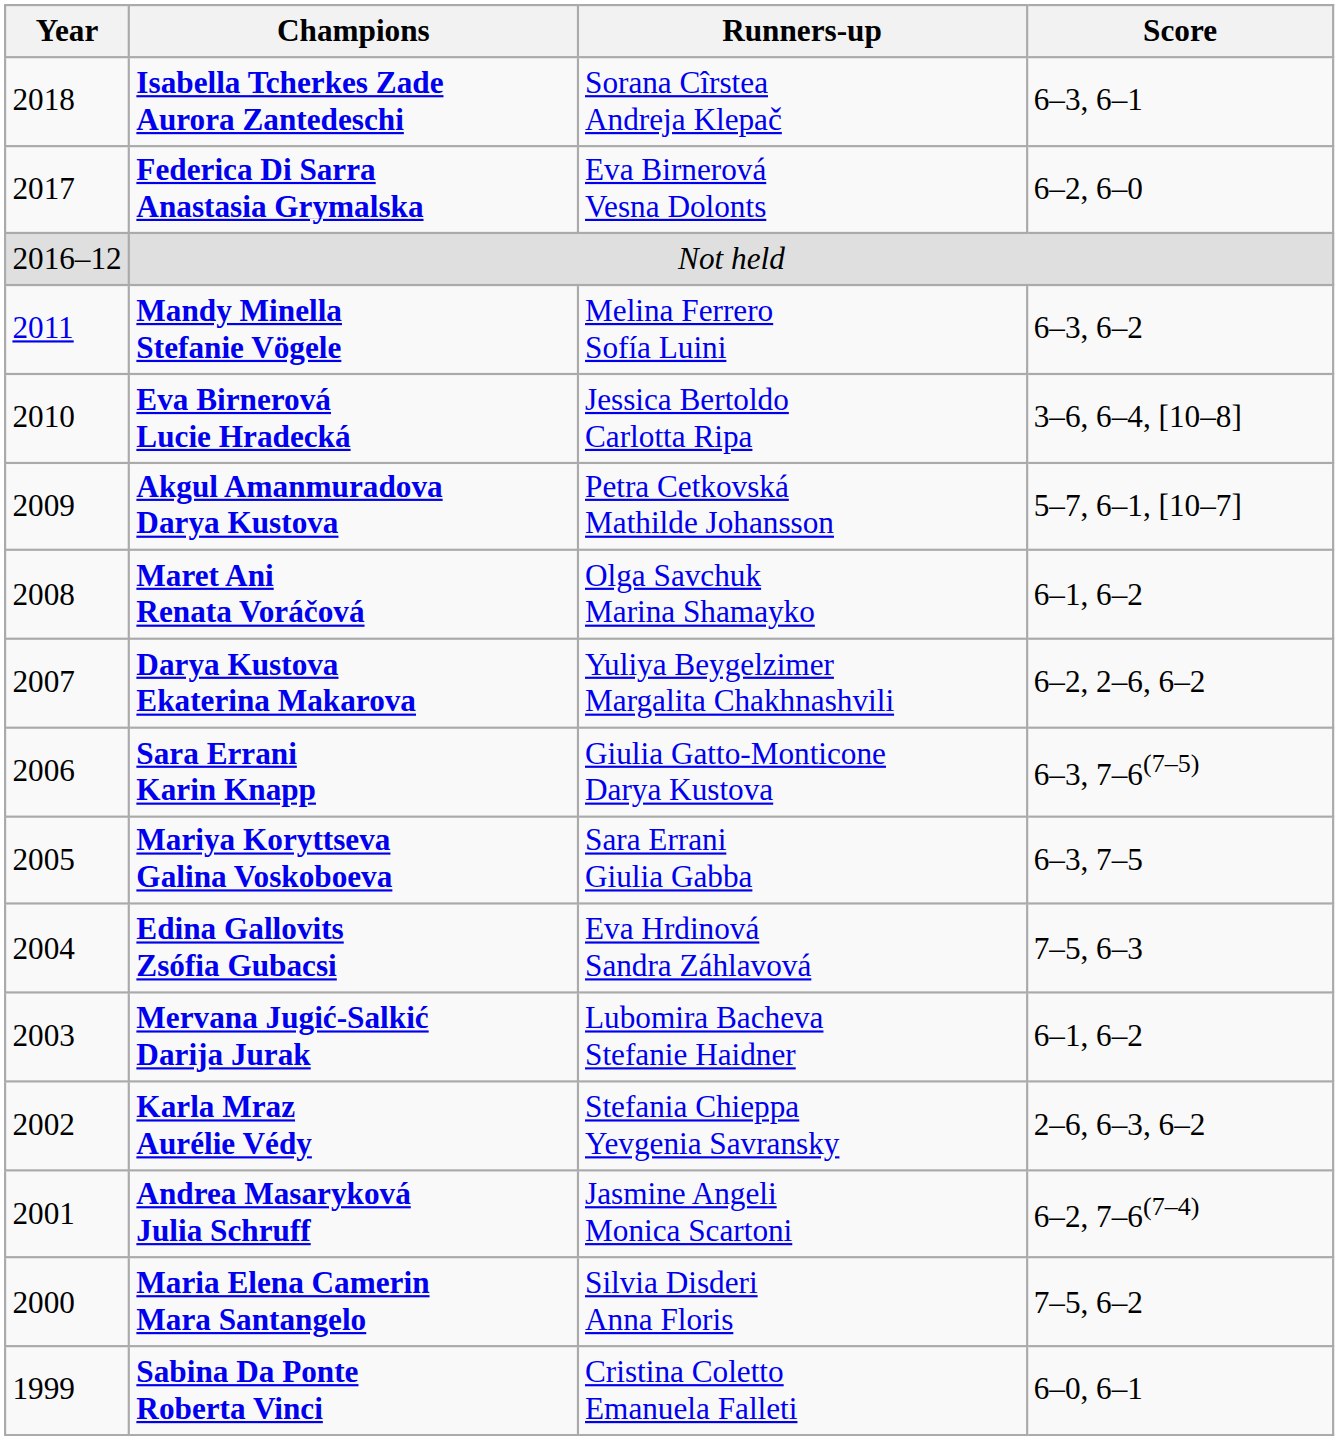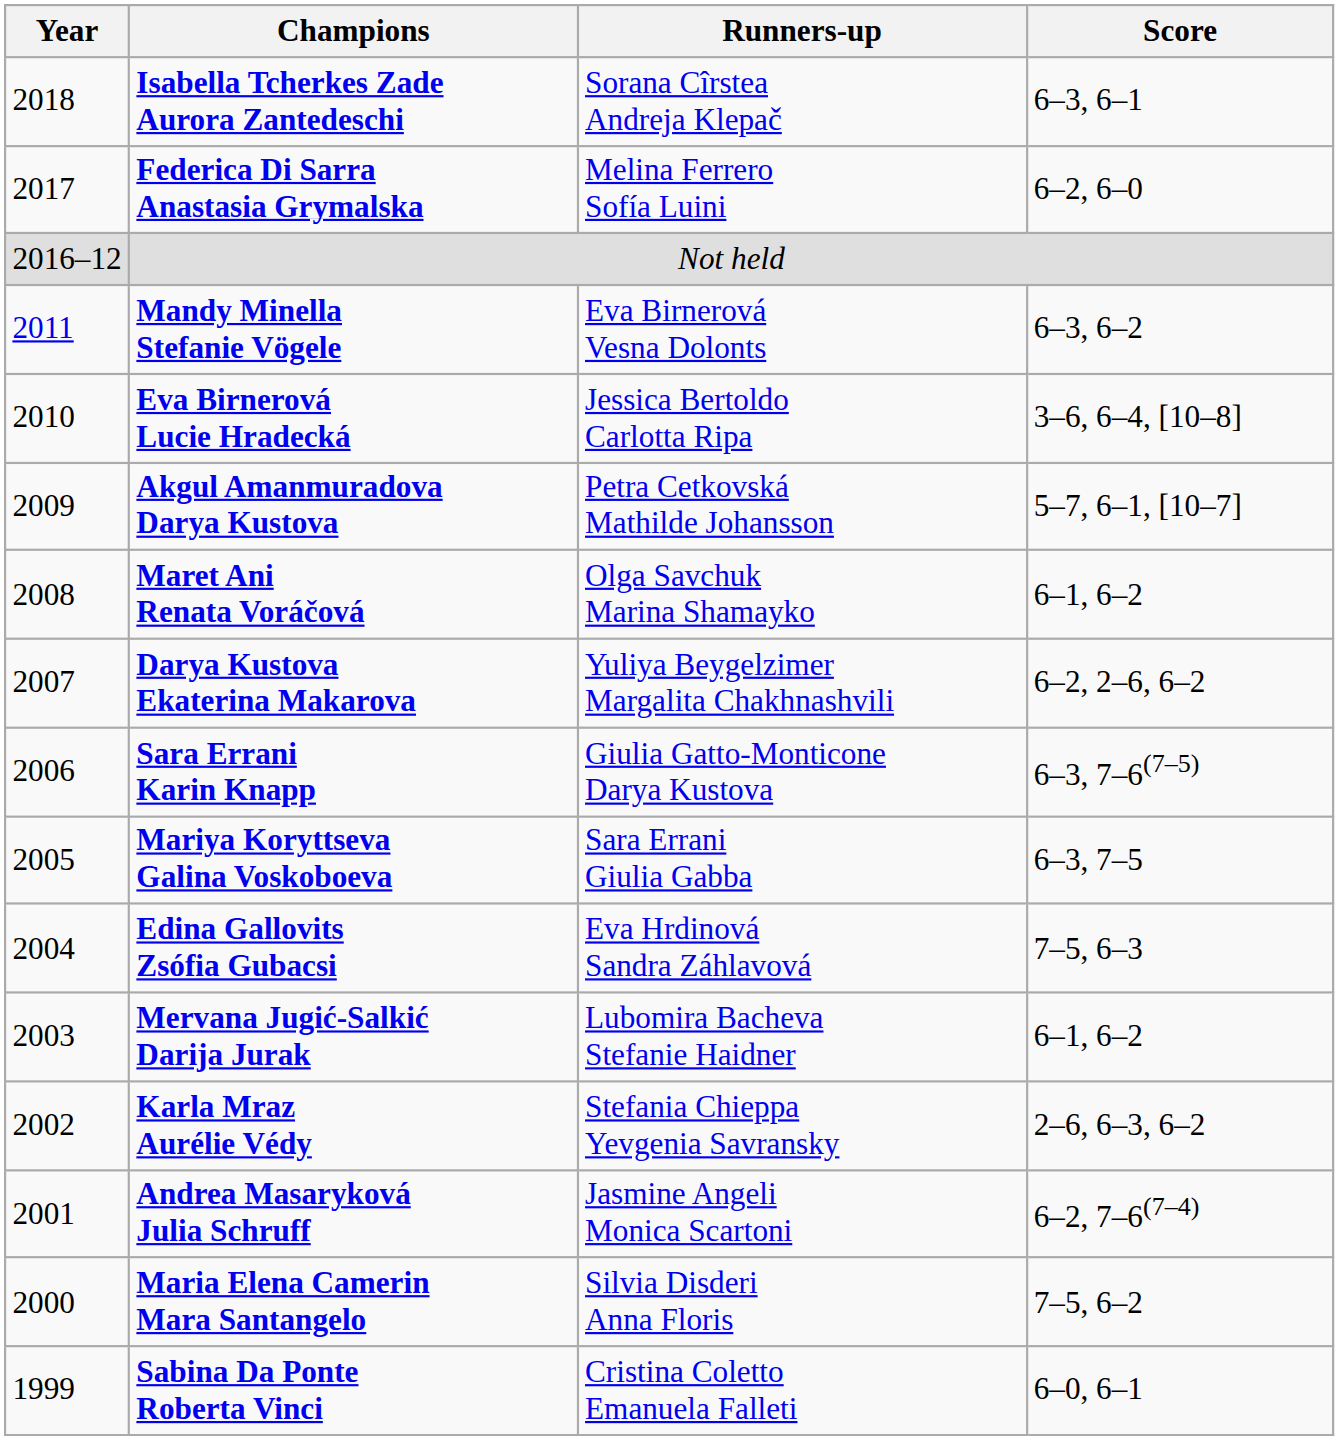 <table class="wikitable" style="font-size:90%">
 <tr>
 <th>Year</th>
 <th width="200">Champions</th>
 <th width="200">Runners-up</th>
 <th width="135">Score</th>
 </tr>
 <tr>
 <td>2018</td>
 <td> <strong><a href='#'>Isabella Tcherkes Zade</a></strong> <br>  <strong><a href='#'>Aurora Zantedeschi</a></strong></td>
 <td> <a href='#'>Sorana Cîrstea</a> <br>  <a href='#'>Andreja Klepač</a></td>
 <td>6–3, 6–1</td>
 </tr>
 <tr>
 <td>2017</td>
 <td> <strong><a href='#'>Federica Di Sarra</a></strong> <br>  <strong><a href='#'>Anastasia Grymalska</a></strong></td>
-<td> <a href='#'>Eva Birnerová</a> <br>  <a href='#'>Vesna Dolonts</a></td>
+<td> <a href='#'>Melina Ferrero</a> <br>  <a href='#'>Sofía Luini</a></td>
 <td>6–2, 6–0</td>
 </tr>
 <tr>
 <td style="background:#dfdfdf">2016–12</td>
 <td colspan=3 align=center style="background:#dfdfdf"><em>Not held</em></td>
 </tr>
 <tr>
 <td><a href='#'>2011</a></td>
 <td> <strong><a href='#'>Mandy Minella</a></strong> <br>  <strong><a href='#'>Stefanie Vögele</a></strong></td>
-<td> <a href='#'>Melina Ferrero</a> <br>  <a href='#'>Sofía Luini</a></td>
+<td> <a href='#'>Eva Birnerová</a> <br>  <a href='#'>Vesna Dolonts</a></td>
 <td>6–3, 6–2</td>
 </tr>
 <tr>
 <td>2010</td>
 <td> <strong><a href='#'>Eva Birnerová</a></strong> <br>  <strong><a href='#'>Lucie Hradecká</a></strong></td>
 <td> <a href='#'>Jessica Bertoldo</a> <br>  <a href='#'>Carlotta Ripa</a></td>
 <td>3–6, 6–4, [10–8]</td>
 </tr>
 <tr>
 <td>2009</td>
 <td> <strong><a href='#'>Akgul Amanmuradova</a></strong> <br>  <strong><a href='#'>Darya Kustova</a></strong></td>
 <td> <a href='#'>Petra Cetkovská</a> <br>  <a href='#'>Mathilde Johansson</a></td>
 <td>5–7, 6–1, [10–7]</td>
 </tr>
 <tr>
 <td>2008</td>
 <td> <strong><a href='#'>Maret Ani</a></strong> <br>  <strong><a href='#'>Renata Voráčová</a></strong></td>
 <td> <a href='#'>Olga Savchuk</a> <br>  <a href='#'>Marina Shamayko</a></td>
 <td>6–1, 6–2</td>
 </tr>
 <tr>
 <td>2007</td>
 <td> <strong><a href='#'>Darya Kustova</a></strong> <br>  <strong><a href='#'>Ekaterina Makarova</a></strong></td>
 <td> <a href='#'>Yuliya Beygelzimer</a> <br>  <a href='#'>Margalita Chakhnashvili</a></td>
 <td>6–2, 2–6, 6–2</td>
 </tr>
 <tr>
 <td>2006</td>
 <td> <strong><a href='#'>Sara Errani</a></strong> <br>  <strong><a href='#'>Karin Knapp</a></strong></td>
 <td> <a href='#'>Giulia Gatto-Monticone</a> <br>  <a href='#'>Darya Kustova</a></td>
 <td>6–3, 7–6<sup>(7–5)</sup></td>
 </tr>
 <tr>
 <td>2005</td>
 <td> <strong><a href='#'>Mariya Koryttseva</a></strong> <br>  <strong><a href='#'>Galina Voskoboeva</a></strong></td>
 <td> <a href='#'>Sara Errani</a> <br>  <a href='#'>Giulia Gabba</a></td>
 <td>6–3, 7–5</td>
 </tr>
 <tr>
 <td>2004</td>
 <td> <strong><a href='#'>Edina Gallovits</a></strong> <br>  <strong><a href='#'>Zsófia Gubacsi</a></strong></td>
 <td> <a href='#'>Eva Hrdinová</a> <br>  <a href='#'>Sandra Záhlavová</a></td>
 <td>7–5, 6–3</td>
 </tr>
 <tr>
 <td>2003</td>
 <td> <strong><a href='#'>Mervana Jugić-Salkić</a></strong> <br>  <strong><a href='#'>Darija Jurak</a></strong></td>
 <td> <a href='#'>Lubomira Bacheva</a> <br>  <a href='#'>Stefanie Haidner</a></td>
 <td>6–1, 6–2</td>
 </tr>
 <tr>
 <td>2002</td>
 <td> <strong><a href='#'>Karla Mraz</a></strong> <br>  <strong><a href='#'>Aurélie Védy</a></strong></td>
 <td> <a href='#'>Stefania Chieppa</a> <br>  <a href='#'>Yevgenia Savransky</a></td>
 <td>2–6, 6–3, 6–2</td>
 </tr>
 <tr>
 <td>2001</td>
 <td> <strong><a href='#'>Andrea Masaryková</a></strong> <br>  <strong><a href='#'>Julia Schruff</a></strong></td>
 <td> <a href='#'>Jasmine Angeli</a> <br>  <a href='#'>Monica Scartoni</a></td>
 <td>6–2, 7–6<sup>(7–4)</sup></td>
 </tr>
 <tr>
 <td>2000</td>
 <td> <strong><a href='#'>Maria Elena Camerin</a></strong> <br>  <strong><a href='#'>Mara Santangelo</a></strong></td>
 <td> <a href='#'>Silvia Disderi</a> <br>  <a href='#'>Anna Floris</a></td>
 <td>7–5, 6–2</td>
 </tr>
 <tr>
 <td>1999</td>
 <td> <strong><a href='#'>Sabina Da Ponte</a></strong> <br>  <strong><a href='#'>Roberta Vinci</a></strong></td>
 <td> <a href='#'>Cristina Coletto</a> <br>  <a href='#'>Emanuela Falleti</a></td>
 <td>6–0, 6–1</td>
 </tr>
 </table>
